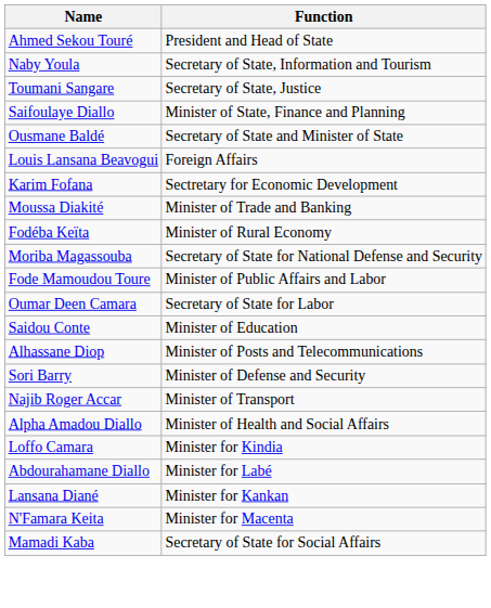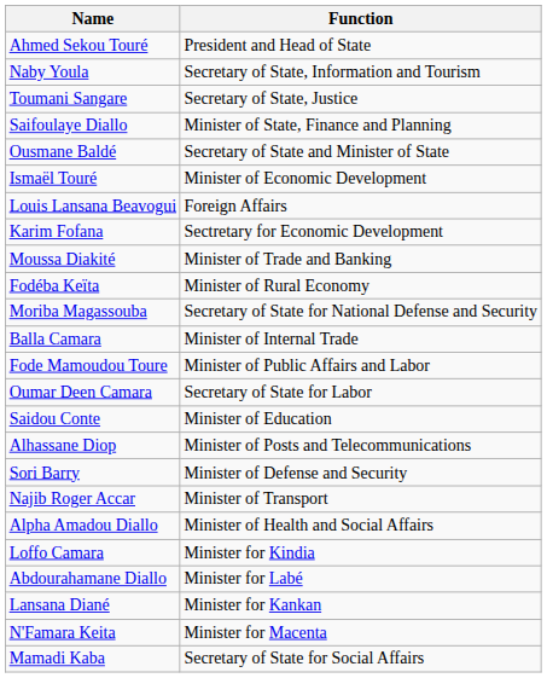 <table class=wikitable>
 <tr>
 <th>Name</th>
 <th>Function</th>
 </tr>
 <tr>
 <td><a href='#'>Ahmed Sekou Touré</a></td>
 <td>President and Head of State</td>
 </tr>
 <tr>
 <td><a href='#'>Naby Youla</a></td>
 <td>Secretary of State, Information and Tourism</td>
 </tr>
 <tr>
 <td><a href='#'>Toumani Sangare</a></td>
 <td>Secretary of State, Justice</td>
 </tr>
 <tr>
 <td><a href='#'>Saifoulaye Diallo</a></td>
 <td>Minister of State, Finance and Planning</td>
 </tr>
 <tr>
 <td><a href='#'>Ousmane Baldé</a></td>
 <td>Secretary of State and Minister of State</td>
 </tr>
 <tr>
+<td><a href='#'>Ismaël Touré</a></td>
+<td>Minister of Economic Development</td>
+</tr>
+<tr>
 <td><a href='#'>Louis Lansana Beavogui</a></td>
 <td>Foreign Affairs</td>
 </tr>
 <tr>
 <td><a href='#'>Karim Fofana</a></td>
 <td>Sectretary for Economic Development</td>
 </tr>
 <tr>
 <td><a href='#'>Moussa Diakité</a></td>
 <td>Minister of Trade and Banking</td>
 </tr>
 <tr>
 <td><a href='#'>Fodéba Keïta</a></td>
 <td>Minister of Rural Economy</td>
 </tr>
 <tr>
 <td><a href='#'>Moriba Magassouba</a></td>
 <td>Secretary of State for National Defense and Security</td>
+</tr>
+<tr>
+<td><a href='#'>Balla Camara</a></td>
+<td>Minister of Internal Trade</td>
 </tr>
 <tr>
 <td><a href='#'>Fode Mamoudou Toure</a></td>
 <td>Minister of Public Affairs and Labor</td>
 </tr>
 <tr>
 <td><a href='#'>Oumar Deen Camara</a></td>
 <td>Secretary of State for Labor</td>
 </tr>
 <tr>
 <td><a href='#'>Saidou Conte</a></td>
 <td>Minister of Education</td>
 </tr>
 <tr>
 <td><a href='#'>Alhassane Diop</a></td>
 <td>Minister of Posts and Telecommunications</td>
 </tr>
 <tr>
 <td><a href='#'>Sori Barry</a></td>
 <td>Minister of Defense and Security</td>
 </tr>
 <tr>
 <td><a href='#'>Najib Roger Accar</a></td>
 <td>Minister of Transport</td>
 </tr>
 <tr>
 <td><a href='#'>Alpha Amadou Diallo</a></td>
 <td>Minister of Health and Social Affairs</td>
 </tr>
 <tr>
 <td><a href='#'>Loffo Camara</a></td>
 <td>Minister for <a href='#'>Kindia</a></td>
 </tr>
 <tr>
 <td><a href='#'>Abdourahamane Diallo</a></td>
 <td>Minister for <a href='#'>Labé</a></td>
 </tr>
 <tr>
 <td><a href='#'>Lansana Diané</a></td>
 <td>Minister for <a href='#'>Kankan</a></td>
 </tr>
 <tr>
 <td><a href='#'>N'Famara Keita</a></td>
 <td>Minister for <a href='#'>Macenta</a></td>
 </tr>
 <tr>
 <td><a href='#'>Mamadi Kaba</a></td>
 <td>Secretary of State for Social Affairs</td>
 </tr>
 </table>
